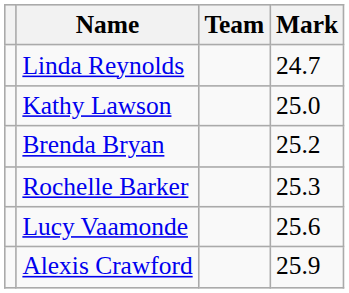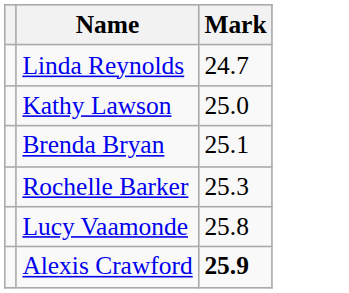 <table class=wikitable>
 <tr>
 <th></th>
 <th>Name</th>
-<th>Team</th>
 <th>Mark</th>
 </tr>
 <tr>
 <td></td>
 <td><a href='#'>Linda Reynolds</a></td>
-<td></td>
 <td>24.7</td>
 </tr>
 <tr>
 <td></td>
 <td><a href='#'>Kathy Lawson</a></td>
-<td></td>
 <td>25.0</td>
 </tr>
 <tr>
 <td></td>
 <td><a href='#'>Brenda Bryan</a></td>
-<td></td>
-<td>25.2</td>
+<td>25.1</td>
 </tr>
 <tr>
 <td></td>
 <td><a href='#'>Rochelle Barker</a></td>
-<td></td>
 <td>25.3</td>
 </tr>
 <tr>
 <td></td>
 <td><a href='#'>Lucy Vaamonde</a></td>
-<td></td>
-<td>25.6</td>
+<td>25.8</td>
 </tr>
 <tr>
 <td></td>
 <td><a href='#'>Alexis Crawford</a></td>
-<td></td>
-<td>25.9</td>
+<td><strong>25.9</strong></td>
 </tr>
 </table>
